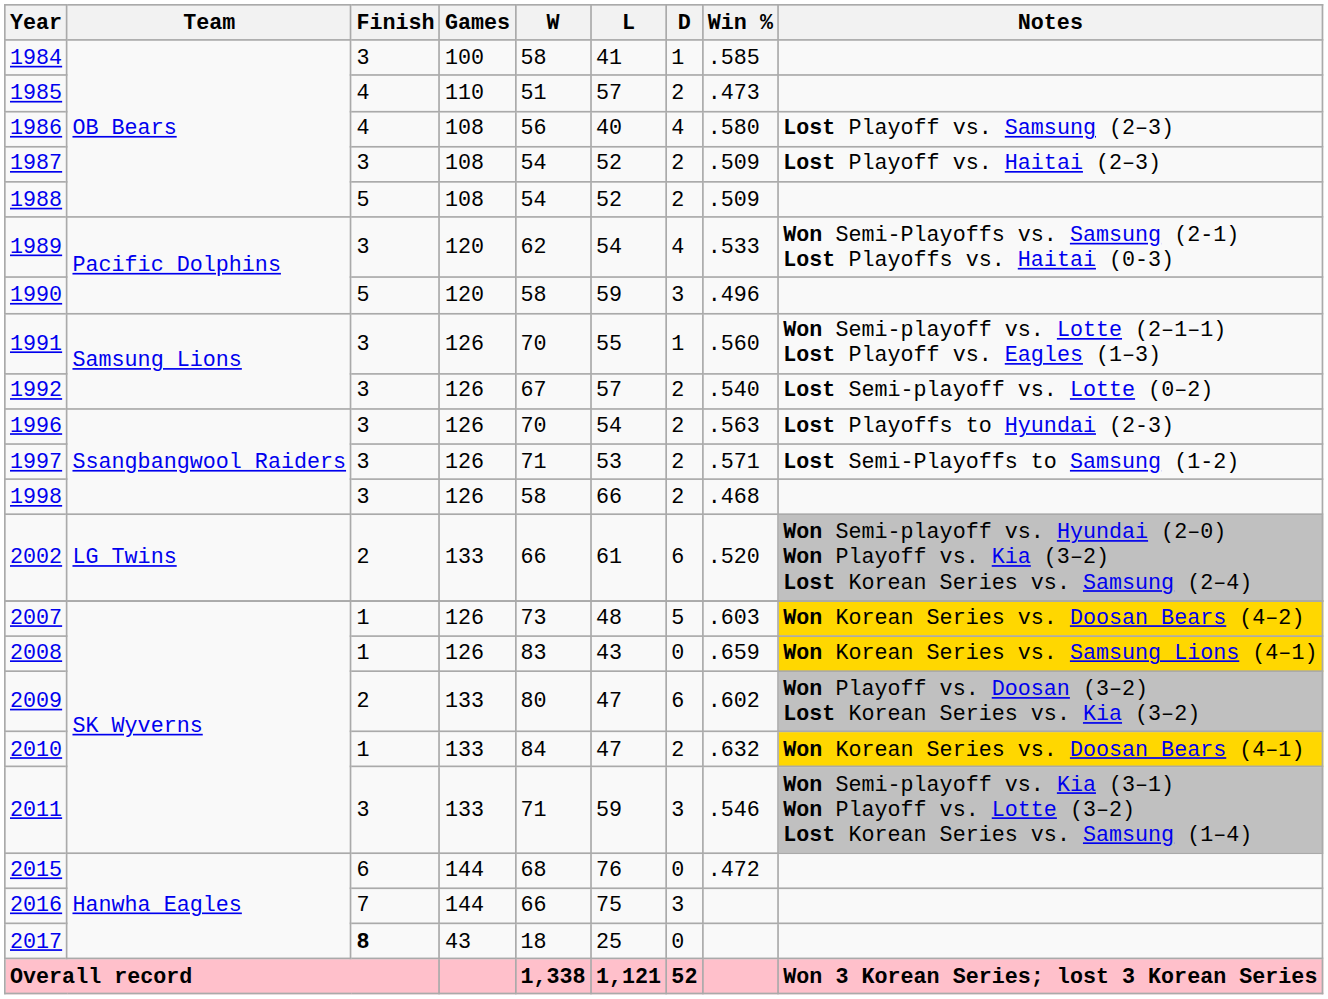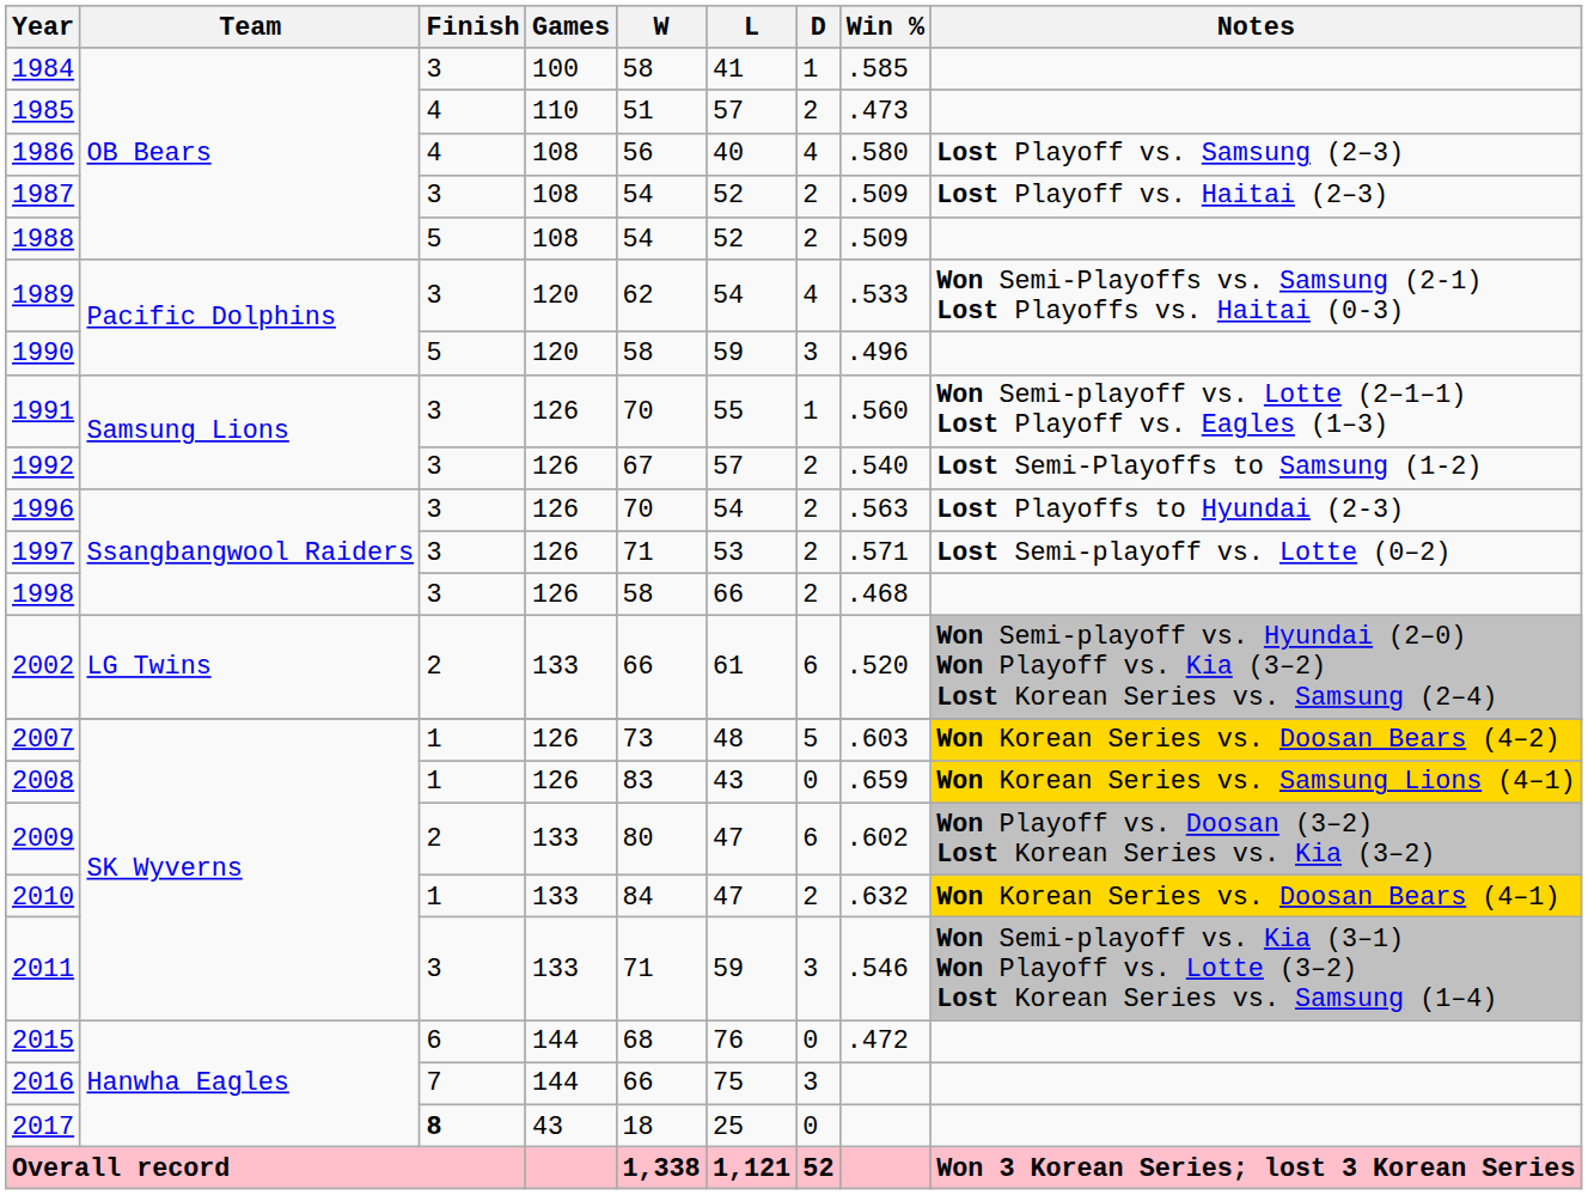 <table class="wikitable">
 <tr>
 <th>Year</th>
 <th>Team</th>
 <th>Finish</th>
 <th>Games</th>
 <th>W</th>
 <th>L</th>
 <th>D</th>
 <th>Win %</th>
 <th>Notes</th>
 </tr>
 <tr>
 <td><a href='#'>1984</a></td>
 <td rowspan=5><a href='#'>OB Bears</a></td>
 <td>3</td>
 <td>100</td>
 <td>58</td>
 <td>41</td>
 <td>1</td>
 <td>.585</td>
 <td></td>
 </tr>
 <tr>
 <td><a href='#'>1985</a></td>
 <td>4</td>
 <td>110</td>
 <td>51</td>
 <td>57</td>
 <td>2</td>
 <td>.473</td>
 <td></td>
 </tr>
 <tr>
 <td><a href='#'>1986</a></td>
 <td>4</td>
 <td>108</td>
 <td>56</td>
 <td>40</td>
 <td>4</td>
 <td>.580</td>
 <td><strong>Lost</strong> Playoff vs. <a href='#'>Samsung</a> (2–3)</td>
 </tr>
 <tr>
 <td><a href='#'>1987</a></td>
 <td>3</td>
 <td>108</td>
 <td>54</td>
 <td>52</td>
 <td>2</td>
 <td>.509</td>
 <td><strong>Lost</strong> Playoff vs. <a href='#'>Haitai</a> (2–3)</td>
 </tr>
 <tr>
 <td><a href='#'>1988</a></td>
 <td>5</td>
 <td>108</td>
 <td>54</td>
 <td>52</td>
 <td>2</td>
 <td>.509</td>
 <td></td>
 </tr>
 <tr>
 <td><a href='#'>1989</a></td>
 <td rowspan=2><a href='#'>Pacific Dolphins</a></td>
 <td>3</td>
 <td>120</td>
 <td>62</td>
 <td>54</td>
 <td>4</td>
 <td>.533</td>
 <td><strong>Won</strong> Semi-Playoffs vs. <a href='#'>Samsung</a> (2-1)<br><strong>Lost</strong> Playoffs vs. <a href='#'>Haitai</a> (0-3)</td>
 </tr>
 <tr>
 <td><a href='#'>1990</a></td>
 <td>5</td>
 <td>120</td>
 <td>58</td>
 <td>59</td>
 <td>3</td>
 <td>.496</td>
 <td></td>
 </tr>
 <tr>
 <td><a href='#'>1991</a></td>
 <td rowspan=2><a href='#'>Samsung Lions</a></td>
 <td>3</td>
 <td>126</td>
 <td>70</td>
 <td>55</td>
 <td>1</td>
 <td>.560</td>
 <td><strong>Won</strong> Semi-playoff vs. <a href='#'>Lotte</a> (2–1–1)<br><strong>Lost</strong> Playoff vs. <a href='#'>Eagles</a> (1–3)</td>
 </tr>
 <tr>
 <td><a href='#'>1992</a></td>
 <td>3</td>
 <td>126</td>
 <td>67</td>
 <td>57</td>
 <td>2</td>
 <td>.540</td>
-<td><strong>Lost</strong> Semi-playoff vs. <a href='#'>Lotte</a> (0–2)</td>
+<td><strong>Lost</strong> Semi-Playoffs to <a href='#'>Samsung</a> (1-2)</td>
 </tr>
 <tr>
 <td><a href='#'>1996</a></td>
 <td rowspan=3><a href='#'>Ssangbangwool Raiders</a></td>
 <td>3</td>
 <td>126</td>
 <td>70</td>
 <td>54</td>
 <td>2</td>
 <td>.563</td>
 <td><strong>Lost</strong> Playoffs to <a href='#'>Hyundai</a> (2-3)</td>
 </tr>
 <tr>
 <td><a href='#'>1997</a></td>
 <td>3</td>
 <td>126</td>
 <td>71</td>
 <td>53</td>
 <td>2</td>
 <td>.571</td>
-<td><strong>Lost</strong> Semi-Playoffs to <a href='#'>Samsung</a> (1-2)</td>
+<td><strong>Lost</strong> Semi-playoff vs. <a href='#'>Lotte</a> (0–2)</td>
 </tr>
 <tr>
 <td><a href='#'>1998</a></td>
 <td>3</td>
 <td>126</td>
 <td>58</td>
 <td>66</td>
 <td>2</td>
 <td>.468</td>
 <td></td>
 </tr>
 <tr>
 <td><a href='#'>2002</a></td>
 <td><a href='#'>LG Twins</a></td>
 <td>2</td>
 <td>133</td>
 <td>66</td>
 <td>61</td>
 <td>6</td>
 <td>.520</td>
 <td bgcolor=silver><strong>Won</strong> Semi-playoff vs. <a href='#'>Hyundai</a> (2–0)<br><strong>Won</strong> Playoff vs. <a href='#'>Kia</a> (3–2)<br><strong>Lost</strong> Korean Series vs. <a href='#'>Samsung</a> (2–4)</td>
 </tr>
 <tr>
 </tr>
 <tr>
 <td><a href='#'>2007</a></td>
 <td rowspan=5><a href='#'>SK Wyverns</a></td>
 <td>1</td>
 <td>126</td>
 <td>73</td>
 <td>48</td>
 <td>5</td>
 <td>.603</td>
 <td bgcolor=gold><strong>Won</strong> Korean Series vs. <a href='#'>Doosan Bears</a> (4–2)</td>
 </tr>
 <tr>
 <td><a href='#'>2008</a></td>
 <td>1</td>
 <td>126</td>
 <td>83</td>
 <td>43</td>
 <td>0</td>
 <td>.659</td>
 <td bgcolor=gold><strong>Won</strong> Korean Series vs. <a href='#'>Samsung Lions</a> (4–1)</td>
 </tr>
 <tr>
 <td><a href='#'>2009</a></td>
 <td>2</td>
 <td>133</td>
 <td>80</td>
 <td>47</td>
 <td>6</td>
 <td>.602</td>
 <td bgcolor=silver><strong>Won</strong> Playoff vs. <a href='#'>Doosan</a> (3–2)<br><strong>Lost</strong> Korean Series vs. <a href='#'>Kia</a> (3–2)</td>
 </tr>
 <tr>
 <td><a href='#'>2010</a></td>
 <td>1</td>
 <td>133</td>
 <td>84</td>
 <td>47</td>
 <td>2</td>
 <td>.632</td>
 <td bgcolor=gold><strong>Won</strong> Korean Series vs. <a href='#'>Doosan Bears</a> (4–1)</td>
 </tr>
 <tr>
 <td><a href='#'>2011</a></td>
 <td>3</td>
 <td>133</td>
 <td>71</td>
 <td>59</td>
 <td>3</td>
 <td>.546</td>
 <td bgcolor=silver><strong>Won</strong> Semi-playoff vs. <a href='#'>Kia</a> (3–1)<br><strong>Won</strong> Playoff vs. <a href='#'>Lotte</a> (3–2)<br><strong>Lost</strong> Korean Series vs. <a href='#'>Samsung</a> (1–4)</td>
 </tr>
 <tr>
 <td><a href='#'>2015</a></td>
 <td rowspan=3><a href='#'>Hanwha Eagles</a></td>
 <td>6</td>
 <td>144</td>
 <td>68</td>
 <td>76</td>
 <td>0</td>
 <td>.472</td>
 <td></td>
 </tr>
 <tr>
 <td><a href='#'>2016</a></td>
 <td>7</td>
 <td>144</td>
 <td>66</td>
 <td>75</td>
 <td>3</td>
 <td></td>
 <td></td>
 </tr>
 <tr>
 <td><a href='#'>2017</a></td>
 <td><strong>8</strong></td>
 <td>43</td>
 <td>18</td>
 <td>25</td>
 <td>0</td>
 <td></td>
 <td></td>
 </tr>
 <tr bgcolor=pink>
 <td colspan=3><strong>Overall record</strong></td>
 <td><strong></strong></td>
 <td><strong>1,338</strong></td>
 <td><strong>1,121</strong></td>
 <td><strong>52</strong></td>
 <td><strong></strong></td>
 <td><strong>Won 3 Korean Series; lost 3 Korean Series</strong></td>
 </tr>
 </table>
